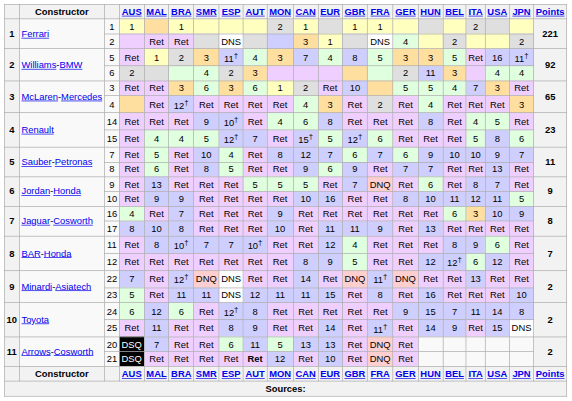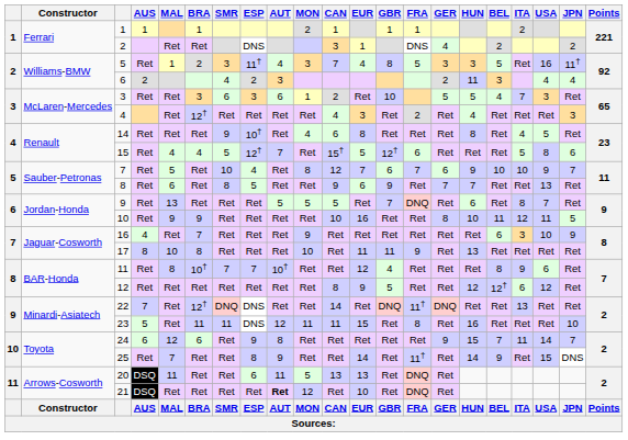 <table class="wikitable" style="font-size: 85%; text-align:center;">
 <tr valign="top">
 <th valign="middle"></th>
 <th valign="middle">Constructor</th>
 <th valign="middle"></th>
 <th><a href='#'>AUS</a><br></th>
 <th><a href='#'>MAL</a><br></th>
 <th><a href='#'>BRA</a><br></th>
 <th><a href='#'>SMR</a><br></th>
 <th><a href='#'>ESP</a><br></th>
 <th><a href='#'>AUT</a><br></th>
 <th><a href='#'>MON</a><br></th>
 <th><a href='#'>CAN</a><br></th>
 <th><a href='#'>EUR</a><br></th>
 <th><a href='#'>GBR</a><br></th>
 <th><a href='#'>FRA</a><br></th>
 <th><a href='#'>GER</a><br></th>
 <th><a href='#'>HUN</a><br></th>
 <th><a href='#'>BEL</a><br></th>
 <th><a href='#'>ITA</a><br></th>
 <th><a href='#'>USA</a><br></th>
 <th><a href='#'>JPN</a><br></th>
 <th valign="middle"><a href='#'>Points</a></th>
 </tr>
 <tr>
 <th rowspan="2">1</th>
 <td rowspan="2" align="left"> <a href='#'>Ferrari</a></td>
 <td align="center">1</td>
 <td style="background:#FFFFBF;">1</td>
 <td style="background:#FFDF9F;"></td>
 <td style="background:#FFFFBF;">1</td>
 <td style="background:#FFFFBF;"></td>
 <td style="background:#FFFFBF;"></td>
 <td style="background:#FFFFBF;"></td>
 <td style="background:#DFDFDF;">2</td>
 <td style="background:#FFFFBF;">1</td>
 <td style="background:#DFDFDF;"></td>
 <td style="background:#FFFFBF;">1</td>
 <td style="background:#FFFFBF;">1</td>
 <td style="background:#FFFFBF;"></td>
 <td style="background:#DFDFDF;"></td>
 <td style="background:#FFFFBF;"></td>
 <td style="background:#DFDFDF;">2</td>
 <td style="background:#DFDFDF;"></td>
 <td style="background:#FFFFBF;"></td>
 <th rowspan="2">221</th>
 </tr>
 <tr>
 <td align="center">2</td>
 <td style="background:#EFCFFF;"></td>
 <td style="background:#EFCFFF;">Ret</td>
 <td style="background:#EFCFFF;">Ret</td>
 <td style="background:#DFDFDF;"></td>
 <td style="background:#FFFFFF;">DNS</td>
 <td style="background:#DFDFDF;"></td>
 <td style="background:#CFCFFF;"></td>
 <td style="background:#FFDF9F;">3</td>
 <td style="background:#FFFFBF;">1</td>
 <td style="background:#DFDFDF;"></td>
 <td style="background:#FFFFFF;">DNS</td>
 <td style="background:#DFFFDF;">4</td>
 <td style="background:#FFFFBF;"></td>
 <td style="background:#DFDFDF;">2</td>
 <td style="background:#FFFFBF;"></td>
 <td style="background:#FFFFBF;"></td>
 <td style="background:#DFDFDF;">2</td>
 </tr>
 <tr>
 <th rowspan="2">2</th>
 <td rowspan="2" align="left"> <a href='#'>Williams</a>-<a href='#'>BMW</a></td>
 <td align="center">5</td>
 <td style="background:#EFCFFF;">Ret</td>
 <td style="background:#FFFFBF;">1</td>
 <td style="background:#DFDFDF;">2</td>
 <td style="background:#FFDF9F;">3</td>
 <td style="background:#CFCFFF;">11<sup>†</sup></td>
 <td style="background:#DFFFDF;">4</td>
 <td style="background:#FFDF9F;">3</td>
 <td style="background:#CFCFFF;">7</td>
 <td style="background:#DFFFDF;">4</td>
 <td style="background:#CFCFFF;">8</td>
 <td style="background:#DFFFDF;">5</td>
 <td style="background:#FFDF9F;">3</td>
 <td style="background:#FFDF9F;">3</td>
 <td style="background:#DFFFDF;">5</td>
 <td style="background:#EFCFFF;">Ret</td>
 <td style="background:#CFCFFF;">16</td>
 <td style="background:#CFCFFF;">11<sup>†</sup></td>
 <th rowspan="2">92</th>
 </tr>
 <tr>
 <td align="center">6</td>
 <td style="background:#DFDFDF;">2</td>
 <td style="background:#DFDFDF;"></td>
 <td style="background:#DFFFDF;"></td>
 <td style="background:#DFFFDF;">4</td>
 <td style="background:#DFDFDF;">2</td>
 <td style="background:#FFDF9F;">3</td>
 <td style="background:#EFCFFF;"></td>
 <td style="background:#EFCFFF;"></td>
 <td style="background:#EFCFFF;"></td>
 <td style="background:#FFDF9F;"></td>
 <td style="background:#DFFFDF;"></td>
 <td style="background:#DFDFDF;">2</td>
 <td style="background:#CFCFFF;">11</td>
 <td style="background:#FFDF9F;">3</td>
 <td style="background:#EFCFFF;"></td>
 <td style="background:#DFFFDF;">4</td>
 <td style="background:#DFFFDF;">4</td>
 </tr>
 <tr>
 <th rowspan="2">3</th>
 <td rowspan="2" align="left" nowrap> <a href='#'>McLaren</a>-<a href='#'>Mercedes</a></td>
 <td align="center">3</td>
 <td style="background:#EFCFFF;">Ret</td>
 <td style="background:#EFCFFF;">Ret</td>
 <td style="background:#FFDF9F;">3</td>
 <td style="background:#DFFFDF;">6</td>
 <td style="background:#FFDF9F;">3</td>
 <td style="background:#DFFFDF;">6</td>
 <td style="background:#FFFFBF;">1</td>
 <td style="background:#DFDFDF;">2</td>
 <td style="background:#EFCFFF;">Ret</td>
 <td style="background:#CFCFFF;">10</td>
 <td style="background:#FFDF9F;"></td>
 <td style="background:#DFFFDF;">5</td>
 <td style="background:#DFFFDF;">5</td>
 <td style="background:#DFFFDF;">4</td>
 <td style="background:#CFCFFF;">7</td>
 <td style="background:#FFDF9F;">3</td>
 <td style="background:#EFCFFF;">Ret</td>
 <th rowspan="2">65</th>
 </tr>
 <tr>
 <td align="center">4</td>
 <td style="background:#FFDF9F;"></td>
 <td style="background:#EFCFFF;">Ret</td>
 <td style="background:#CFCFFF;">12<sup>†</sup></td>
 <td style="background:#EFCFFF;">Ret</td>
 <td style="background:#EFCFFF;">Ret</td>
 <td style="background:#EFCFFF;">Ret</td>
 <td style="background:#EFCFFF;">Ret</td>
 <td style="background:#DFFFDF;">4</td>
 <td style="background:#FFDF9F;">3</td>
 <td style="background:#EFCFFF;">Ret</td>
 <td style="background:#DFDFDF;">2</td>
 <td style="background:#EFCFFF;">Ret</td>
 <td style="background:#DFFFDF;">4</td>
 <td style="background:#EFCFFF;">Ret</td>
 <td style="background:#EFCFFF;">Ret</td>
 <td style="background:#EFCFFF;">Ret</td>
 <td style="background:#FFDF9F;">3</td>
 </tr>
 <tr>
 <th rowspan="2">4</th>
 <td rowspan="2" align="left"> <a href='#'>Renault</a></td>
 <td align="center">14</td>
 <td style="background:#EFCFFF;">Ret</td>
 <td style="background:#EFCFFF;">Ret</td>
 <td style="background:#EFCFFF;">Ret</td>
 <td style="background:#CFCFFF;">9</td>
 <td style="background:#CFCFFF;">10<sup>†</sup></td>
 <td style="background:#EFCFFF;">Ret</td>
 <td style="background:#DFFFDF;">4</td>
 <td style="background:#DFFFDF;">6</td>
 <td style="background:#CFCFFF;">8</td>
 <td style="background:#EFCFFF;">Ret</td>
 <td style="background:#EFCFFF;">Ret</td>
 <td style="background:#EFCFFF;">Ret</td>
 <td style="background:#CFCFFF;">8</td>
 <td style="background:#EFCFFF;">Ret</td>
 <td style="background:#DFFFDF;">4</td>
 <td style="background:#DFFFDF;">5</td>
 <td style="background:#EFCFFF;">Ret</td>
 <th rowspan="2">23</th>
 </tr>
 <tr>
 <td align="center">15</td>
 <td style="background:#EFCFFF;">Ret</td>
 <td style="background:#DFFFDF;">4</td>
 <td style="background:#DFFFDF;">4</td>
 <td style="background:#DFFFDF;">5</td>
 <td style="background:#CFCFFF;">12<sup>†</sup></td>
 <td style="background:#CFCFFF;">7</td>
 <td style="background:#EFCFFF;">Ret</td>
 <td style="background:#CFCFFF;">15<sup>†</sup></td>
 <td style="background:#DFFFDF;">5</td>
 <td style="background:#CFCFFF;">12<sup>†</sup></td>
 <td style="background:#DFFFDF;">6</td>
 <td style="background:#EFCFFF;">Ret</td>
 <td style="background:#EFCFFF;">Ret</td>
 <td style="background:#EFCFFF;">Ret</td>
 <td style="background:#DFFFDF;">5</td>
 <td style="background:#CFCFFF;">8</td>
 <td style="background:#DFFFDF;">6</td>
 </tr>
 <tr>
 <th rowspan="2">5</th>
 <td rowspan="2" align="left"> <a href='#'>Sauber</a>-<a href='#'>Petronas</a></td>
 <td align="center">7</td>
 <td style="background:#EFCFFF;">Ret</td>
 <td style="background:#DFFFDF;">5</td>
 <td style="background:#EFCFFF;">Ret</td>
 <td style="background:#CFCFFF;">10</td>
 <td style="background:#DFFFDF;">4</td>
 <td style="background:#EFCFFF;">Ret</td>
 <td style="background:#CFCFFF;">8</td>
 <td style="background:#CFCFFF;">12</td>
 <td style="background:#CFCFFF;">7</td>
 <td style="background:#DFFFDF;">6</td>
 <td style="background:#CFCFFF;">7</td>
 <td style="background:#DFFFDF;">6</td>
 <td style="background:#CFCFFF;">9</td>
 <td style="background:#CFCFFF;">10</td>
 <td style="background:#CFCFFF;">10</td>
 <td style="background:#CFCFFF;">9</td>
 <td style="background:#CFCFFF;">7</td>
 <th rowspan="2">11</th>
 </tr>
 <tr>
 <td align="center">8</td>
 <td style="background:#EFCFFF;">Ret</td>
 <td style="background:#DFFFDF;">6</td>
 <td style="background:#EFCFFF;">Ret</td>
 <td style="background:#CFCFFF;">8</td>
 <td style="background:#DFFFDF;">5</td>
 <td style="background:#EFCFFF;">Ret</td>
 <td style="background:#EFCFFF;">Ret</td>
 <td style="background:#CFCFFF;">9</td>
 <td style="background:#DFFFDF;">6</td>
 <td style="background:#CFCFFF;">9</td>
 <td style="background:#EFCFFF;">Ret</td>
 <td style="background:#CFCFFF;">7</td>
 <td style="background:#CFCFFF;">7</td>
 <td style="background:#EFCFFF;">Ret</td>
 <td style="background:#EFCFFF;">Ret</td>
 <td style="background:#CFCFFF;">13</td>
 <td style="background:#EFCFFF;">Ret</td>
 </tr>
 <tr>
 <th rowspan="2">6</th>
 <td rowspan="2" align="left"> <a href='#'>Jordan</a>-<a href='#'>Honda</a></td>
 <td align="center">9</td>
 <td style="background:#EFCFFF;">Ret</td>
 <td style="background:#CFCFFF;">13</td>
 <td style="background:#EFCFFF;">Ret</td>
 <td style="background:#EFCFFF;">Ret</td>
 <td style="background:#EFCFFF;">Ret</td>
 <td style="background:#DFFFDF;">5</td>
 <td style="background:#DFFFDF;">5</td>
 <td style="background:#DFFFDF;">5</td>
 <td style="background:#EFCFFF;">Ret</td>
 <td style="background:#CFCFFF;">7</td>
 <td style="background:#FFCFCF;">DNQ</td>
 <td style="background:#EFCFFF;">Ret</td>
 <td style="background:#DFFFDF;">6</td>
 <td style="background:#EFCFFF;">Ret</td>
 <td style="background:#CFCFFF;">8</td>
 <td style="background:#CFCFFF;">7</td>
 <td style="background:#EFCFFF;">Ret</td>
 <th rowspan="2">9</th>
 </tr>
 <tr>
 <td align="center">10</td>
 <td style="background:#EFCFFF;">Ret</td>
 <td style="background:#CFCFFF;">9</td>
 <td style="background:#CFCFFF;">9</td>
 <td style="background:#EFCFFF;">Ret</td>
 <td style="background:#EFCFFF;">Ret</td>
 <td style="background:#EFCFFF;">Ret</td>
 <td style="background:#EFCFFF;">Ret</td>
 <td style="background:#CFCFFF;">10</td>
 <td style="background:#CFCFFF;">16</td>
 <td style="background:#EFCFFF;">Ret</td>
 <td style="background:#EFCFFF;">Ret</td>
 <td style="background:#CFCFFF;">8</td>
 <td style="background:#CFCFFF;">10</td>
 <td style="background:#CFCFFF;">11</td>
 <td style="background:#CFCFFF;">12</td>
 <td style="background:#CFCFFF;">11</td>
 <td style="background:#DFFFDF;">5</td>
 </tr>
 <tr>
 <th rowspan="2">7</th>
 <td rowspan="2" align="left"> <a href='#'>Jaguar</a>-<a href='#'>Cosworth</a></td>
 <td align="center">16</td>
 <td style="background:#DFFFDF;">4</td>
 <td style="background:#EFCFFF;">Ret</td>
 <td style="background:#CFCFFF;">7</td>
 <td style="background:#EFCFFF;">Ret</td>
 <td style="background:#EFCFFF;">Ret</td>
 <td style="background:#EFCFFF;">Ret</td>
 <td style="background:#CFCFFF;">9</td>
 <td style="background:#EFCFFF;">Ret</td>
 <td style="background:#EFCFFF;">Ret</td>
 <td style="background:#EFCFFF;">Ret</td>
 <td style="background:#EFCFFF;">Ret</td>
 <td style="background:#EFCFFF;">Ret</td>
 <td style="background:#EFCFFF;">Ret</td>
 <td style="background:#DFFFDF;">6</td>
 <td style="background:#FFDF9F;">3</td>
 <td style="background:#CFCFFF;">10</td>
 <td style="background:#CFCFFF;">9</td>
 <th rowspan="2">8</th>
 </tr>
 <tr>
 <td align="center">17</td>
 <td style="background:#CFCFFF;">8</td>
 <td style="background:#CFCFFF;">10</td>
 <td style="background:#CFCFFF;">8</td>
 <td style="background:#EFCFFF;">Ret</td>
 <td style="background:#EFCFFF;">Ret</td>
 <td style="background:#EFCFFF;">Ret</td>
 <td style="background:#CFCFFF;">10</td>
 <td style="background:#EFCFFF;">Ret</td>
 <td style="background:#CFCFFF;">11</td>
 <td style="background:#CFCFFF;">11</td>
 <td style="background:#CFCFFF;">9</td>
 <td style="background:#EFCFFF;">Ret</td>
 <td style="background:#CFCFFF;">13</td>
 <td style="background:#EFCFFF;">Ret</td>
 <td style="background:#EFCFFF;">Ret</td>
 <td style="background:#EFCFFF;">Ret</td>
 <td style="background:#EFCFFF;">Ret</td>
 </tr>
 <tr>
 <th rowspan="2">8</th>
 <td rowspan="2" align="left"> <a href='#'>BAR</a>-<a href='#'>Honda</a></td>
 <td align="center">11</td>
 <td style="background:#EFCFFF;">Ret</td>
 <td style="background:#CFCFFF;">8</td>
 <td style="background:#CFCFFF;">10<sup>†</sup></td>
 <td style="background:#CFCFFF;">7</td>
 <td style="background:#CFCFFF;">7</td>
 <td style="background:#CFCFFF;">10<sup>†</sup></td>
 <td style="background:#EFCFFF;">Ret</td>
 <td style="background:#EFCFFF;">Ret</td>
 <td style="background:#CFCFFF;">12</td>
 <td style="background:#DFFFDF;">4</td>
 <td style="background:#EFCFFF;">Ret</td>
 <td style="background:#EFCFFF;">Ret</td>
 <td style="background:#EFCFFF;">Ret</td>
 <td style="background:#CFCFFF;">8</td>
 <td style="background:#CFCFFF;">9</td>
 <td style="background:#DFFFDF;">6</td>
 <td style="background:#EFCFFF;">Ret</td>
 <th rowspan="2">7</th>
 </tr>
 <tr>
 <td align="center">12</td>
 <td style="background:#EFCFFF;">Ret</td>
 <td style="background:#EFCFFF;">Ret</td>
 <td style="background:#EFCFFF;">Ret</td>
 <td style="background:#EFCFFF;">Ret</td>
 <td style="background:#EFCFFF;">Ret</td>
 <td style="background:#EFCFFF;">Ret</td>
 <td style="background:#EFCFFF;">Ret</td>
 <td style="background:#CFCFFF;">8</td>
 <td style="background:#CFCFFF;">9</td>
 <td style="background:#DFFFDF;">5</td>
 <td style="background:#EFCFFF;">Ret</td>
 <td style="background:#EFCFFF;">Ret</td>
 <td style="background:#CFCFFF;">12</td>
 <td style="background:#CFCFFF;">12<sup>†</sup></td>
 <td style="background:#DFFFDF;">6</td>
 <td style="background:#CFCFFF;">12</td>
 <td style="background:#EFCFFF;">Ret</td>
 </tr>
 <tr>
 <th rowspan="2">9</th>
 <td rowspan="2" align="left"> <a href='#'>Minardi</a>-<a href='#'>Asiatech</a></td>
 <td align="center">22</td>
 <td style="background:#CFCFFF;">7</td>
 <td style="background:#EFCFFF;">Ret</td>
 <td style="background:#CFCFFF;">12<sup>†</sup></td>
 <td style="background:#FFCFCF;">DNQ</td>
 <td style="background:#ffffff;">DNS</td>
 <td style="background:#EFCFFF;">Ret</td>
 <td style="background:#EFCFFF;">Ret</td>
 <td style="background:#CFCFFF;">14</td>
 <td style="background:#EFCFFF;">Ret</td>
 <td style="background:#FFCFCF;">DNQ</td>
 <td style="background:#CFCFFF;">11<sup>†</sup></td>
 <td style="background:#FFCFCF;">DNQ</td>
 <td style="background:#EFCFFF;">Ret</td>
 <td style="background:#EFCFFF;">Ret</td>
 <td style="background:#CFCFFF;">13</td>
 <td style="background:#EFCFFF;">Ret</td>
 <td style="background:#EFCFFF;">Ret</td>
 <th rowspan="2">2</th>
 </tr>
 <tr>
 <td align="center">23</td>
 <td style="background:#DFFFDF;">5</td>
 <td style="background:#EFCFFF;">Ret</td>
 <td style="background:#CFCFFF;">11</td>
 <td style="background:#CFCFFF;">11</td>
 <td style="background:#ffffff;">DNS</td>
 <td style="background:#CFCFFF;">12</td>
 <td style="background:#CFCFFF;">11</td>
 <td style="background:#CFCFFF;">11</td>
 <td style="background:#CFCFFF;">15</td>
 <td style="background:#EFCFFF;">Ret</td>
 <td style="background:#CFCFFF;">8</td>
 <td style="background:#EFCFFF;">Ret</td>
 <td style="background:#CFCFFF;">16</td>
 <td style="background:#EFCFFF;">Ret</td>
 <td style="background:#EFCFFF;">Ret</td>
 <td style="background:#EFCFFF;">Ret</td>
 <td style="background:#CFCFFF;">10</td>
 </tr>
 <tr>
 <th rowspan="2">10</th>
 <td rowspan="2" align="left"> <a href='#'>Toyota</a></td>
 <td align="center">24</td>
 <td style="background:#DFFFDF;">6</td>
 <td style="background:#CFCFFF;">12</td>
 <td style="background:#DFFFDF;">6</td>
 <td style="background:#EFCFFF;">Ret</td>
-<td style="background:#CFCFFF;">12<sup>†</sup></td>
+<td style="background:#CFCFFF;">9</td>
 <td style="background:#CFCFFF;">8</td>
 <td style="background:#EFCFFF;">Ret</td>
 <td style="background:#EFCFFF;">Ret</td>
 <td style="background:#EFCFFF;">Ret</td>
 <td style="background:#EFCFFF;">Ret</td>
 <td style="background:#EFCFFF;">Ret</td>
 <td style="background:#CFCFFF;">9</td>
 <td style="background:#CFCFFF;">15</td>
 <td style="background:#CFCFFF;">7</td>
 <td style="background:#CFCFFF;">11</td>
 <td style="background:#CFCFFF;">14</td>
-<td style="background:#CFCFFF;">8</td>
+<td style="background:#CFCFFF;">7</td>
 <th rowspan="2">2</th>
 </tr>
 <tr>
 <td align="center">25</td>
 <td style="background:#EFCFFF;">Ret</td>
-<td style="background:#CFCFFF;">11</td>
+<td style="background:#CFCFFF;">7</td>
 <td style="background:#EFCFFF;">Ret</td>
 <td style="background:#EFCFFF;">Ret</td>
 <td style="background:#CFCFFF;">8</td>
 <td style="background:#CFCFFF;">9</td>
 <td style="background:#EFCFFF;">Ret</td>
 <td style="background:#EFCFFF;">Ret</td>
 <td style="background:#CFCFFF;">14</td>
 <td style="background:#EFCFFF;">Ret</td>
 <td style="background:#CFCFFF;">11<sup>†</sup></td>
 <td style="background:#EFCFFF;">Ret</td>
 <td style="background:#CFCFFF;">14</td>
 <td style="background:#CFCFFF;">9</td>
 <td style="background:#EFCFFF;">Ret</td>
 <td style="background:#CFCFFF;">15</td>
 <td style="background:#ffffff;">DNS</td>
 </tr>
 <tr>
 <th rowspan="2">11</th>
 <td rowspan="2" align="left"> <a href='#'>Arrows</a>-<a href='#'>Cosworth</a></td>
 <td align="center">20</td>
 <td style="background:#000000; color:white">DSQ</td>
-<td style="background:#CFCFFF;">7</td>
+<td style="background:#CFCFFF;">11</td>
 <td style="background:#EFCFFF;">Ret</td>
 <td style="background:#EFCFFF;">Ret</td>
 <td style="background:#DFFFDF;">6</td>
 <td style="background:#CFCFFF;">11</td>
 <td style="background:#DFFFDF;">5</td>
 <td style="background:#CFCFFF;">13</td>
 <td style="background:#CFCFFF;">13</td>
 <td style="background:#EFCFFF;">Ret</td>
 <td style="background:#FFCFCF;">DNQ</td>
 <td style="background:#EFCFFF;">Ret</td>
 <td></td>
 <td></td>
 <td></td>
 <td></td>
 <td></td>
 <th rowspan="2">2</th>
 </tr>
 <tr>
 <td align="center">21</td>
 <td style="background:#000000; color:white">DSQ</td>
 <td style="background:#EFCFFF;">Ret</td>
 <td style="background:#EFCFFF;">Ret</td>
 <td style="background:#EFCFFF;">Ret</td>
 <td style="background:#EFCFFF;">Ret</td>
 <td style="background:#EFCFFF;"><strong>Ret</strong></td>
 <td style="background:#CFCFFF;">12</td>
 <td style="background:#EFCFFF;">Ret</td>
 <td style="background:#CFCFFF;">10</td>
 <td style="background:#EFCFFF;">Ret</td>
 <td style="background:#FFCFCF;">DNQ</td>
 <td style="background:#EFCFFF;">Ret</td>
 <td></td>
 <td></td>
 <td></td>
 <td></td>
 <td></td>
 </tr>
 <tr valign="top">
 <th valign="middle"></th>
 <th valign="middle">Constructor</th>
 <th valign="middle"></th>
 <th><a href='#'>AUS</a><br></th>
 <th><a href='#'>MAL</a><br></th>
 <th><a href='#'>BRA</a><br></th>
 <th><a href='#'>SMR</a><br></th>
 <th><a href='#'>ESP</a><br></th>
 <th><a href='#'>AUT</a><br></th>
 <th><a href='#'>MON</a><br></th>
 <th><a href='#'>CAN</a><br></th>
 <th><a href='#'>EUR</a><br></th>
 <th><a href='#'>GBR</a><br></th>
 <th><a href='#'>FRA</a><br></th>
 <th><a href='#'>GER</a><br></th>
 <th><a href='#'>HUN</a><br></th>
 <th><a href='#'>BEL</a><br></th>
 <th><a href='#'>ITA</a><br></th>
 <th><a href='#'>USA</a><br></th>
 <th><a href='#'>JPN</a><br></th>
 <th valign="middle"><a href='#'>Points</a></th>
 </tr>
 <tr>
 <th colspan="21">Sources:</th>
 </tr>
 </table>
